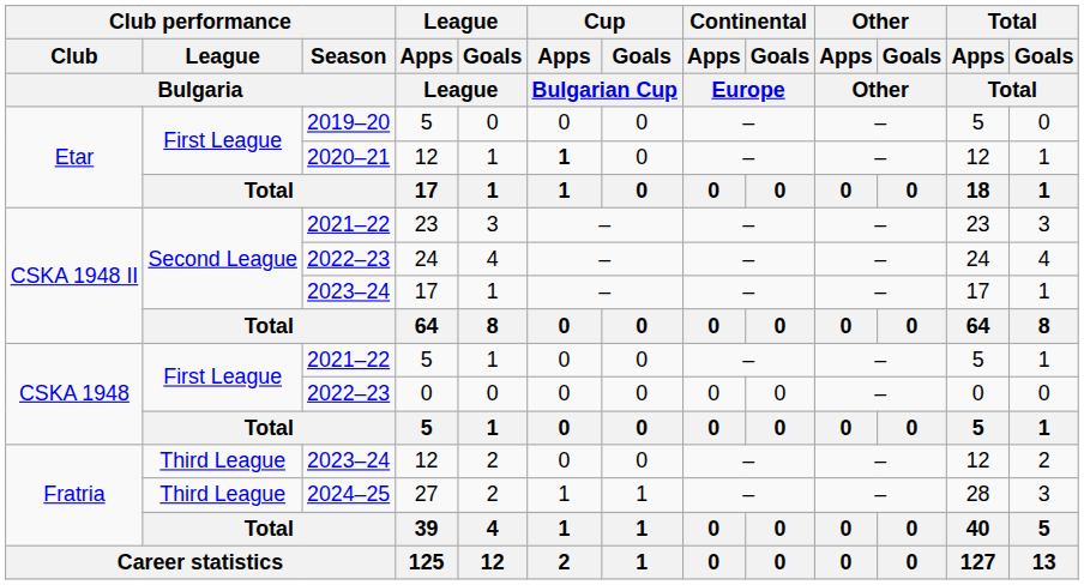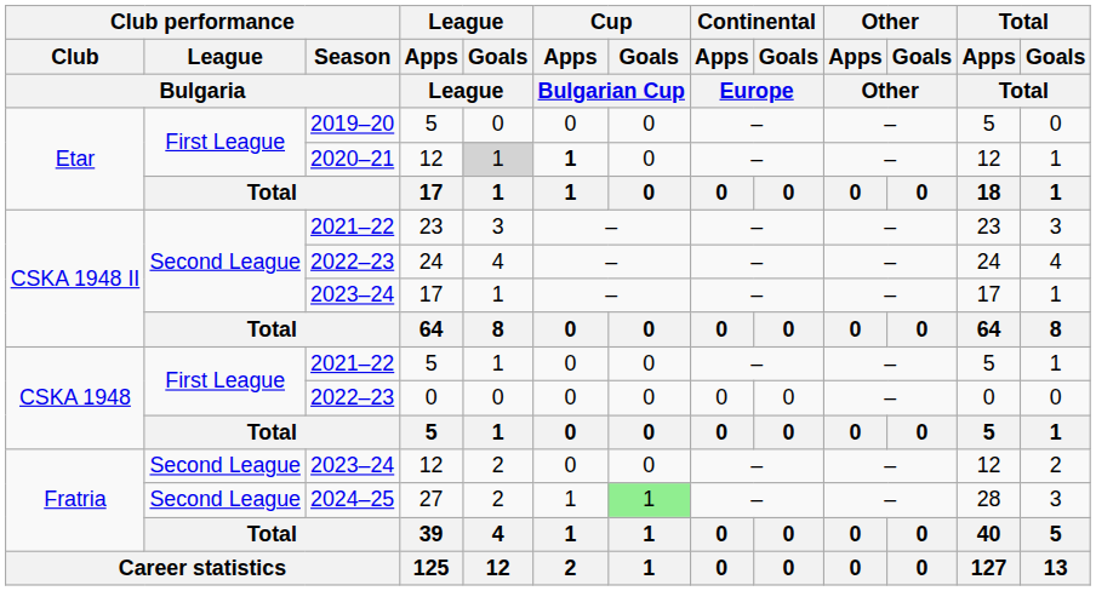 <table class="wikitable" style="text-align: center">
 <tr>
 <th colspan="3">Club performance</th>
 <th colspan="2">League</th>
 <th colspan="2">Cup</th>
 <th colspan="2">Continental</th>
 <th colspan="2">Other</th>
 <th colspan="3">Total</th>
 </tr>
 <tr>
 <th>Club</th>
 <th>League</th>
 <th>Season</th>
 <th>Apps</th>
 <th>Goals</th>
 <th>Apps</th>
 <th>Goals</th>
 <th>Apps</th>
 <th>Goals</th>
 <th>Apps</th>
 <th>Goals</th>
 <th>Apps</th>
 <th>Goals</th>
 </tr>
 <tr>
 <th colspan="3">Bulgaria</th>
 <th colspan="2">League</th>
 <th colspan="2"><a href='#'>Bulgarian Cup</a></th>
 <th colspan="2"><a href='#'>Europe</a></th>
 <th colspan="2">Other</th>
 <th colspan="2">Total</th>
 </tr>
 <tr>
 <td rowspan="3" valign="center"><a href='#'>Etar</a></td>
 <td rowspan="2"><a href='#'>First League</a></td>
 <td><a href='#'>2019–20</a></td>
 <td>5</td>
 <td>0</td>
 <td>0</td>
 <td>0</td>
 <td colspan="2">–</td>
 <td colspan="2">–</td>
 <td>5</td>
 <td>0</td>
 </tr>
 <tr>
 <td><a href='#'>2020–21</a></td>
 <td>12</td>
-<td>1</td>
+<td style="background: lightgrey;">1</td>
 <td><strong>1</strong></td>
 <td>0</td>
 <td colspan="2">–</td>
 <td colspan="2">–</td>
 <td>12</td>
 <td>1</td>
 </tr>
 <tr>
 <th colspan=2>Total</th>
 <th>17</th>
 <th>1</th>
 <th>1</th>
 <th>0</th>
 <th>0</th>
 <th>0</th>
 <th>0</th>
 <th>0</th>
 <th>18</th>
 <th>1</th>
 </tr>
 <tr>
 <td rowspan="4" valign="center"><a href='#'>CSKA 1948 II</a></td>
 <td rowspan="3"><a href='#'>Second League</a></td>
 <td><a href='#'>2021–22</a></td>
 <td>23</td>
 <td>3</td>
 <td colspan="2">–</td>
 <td colspan="2">–</td>
 <td colspan="2">–</td>
 <td>23</td>
 <td>3</td>
 </tr>
 <tr>
 <td><a href='#'>2022–23</a></td>
 <td>24</td>
 <td>4</td>
 <td colspan="2">–</td>
 <td colspan="2">–</td>
 <td colspan="2">–</td>
 <td>24</td>
 <td>4</td>
 </tr>
 <tr>
 <td><a href='#'>2023–24</a></td>
 <td>17</td>
 <td>1</td>
 <td colspan="2">–</td>
 <td colspan="2">–</td>
 <td colspan="2">–</td>
 <td>17</td>
 <td>1</td>
 </tr>
 <tr>
 <th colspan=2>Total</th>
 <th>64</th>
 <th>8</th>
 <th>0</th>
 <th>0</th>
 <th>0</th>
 <th>0</th>
 <th>0</th>
 <th>0</th>
 <th>64</th>
 <th>8</th>
 </tr>
 <tr>
 <td rowspan="3" valign="center"><a href='#'>CSKA 1948</a></td>
 <td rowspan="2"><a href='#'>First League</a></td>
 <td><a href='#'>2021–22</a></td>
 <td>5</td>
 <td>1</td>
 <td>0</td>
 <td>0</td>
 <td colspan="2">–</td>
 <td colspan="2">–</td>
 <td>5</td>
 <td>1</td>
 </tr>
 <tr>
 <td><a href='#'>2022–23</a></td>
 <td>0</td>
 <td>0</td>
 <td>0</td>
 <td>0</td>
 <td>0</td>
 <td>0</td>
 <td colspan="2">–</td>
 <td>0</td>
 <td>0</td>
 </tr>
 <tr>
 <th colspan=2>Total</th>
 <th>5</th>
 <th>1</th>
 <th>0</th>
 <th>0</th>
 <th>0</th>
 <th>0</th>
 <th>0</th>
 <th>0</th>
 <th>5</th>
 <th>1</th>
 </tr>
 <tr>
 <td rowspan="3" valign="center"><a href='#'>Fratria</a></td>
-<td rowspan="1"><a href='#'>Third League</a></td>
+<td rowspan="1"><a href='#'>Second League</a></td>
 <td><a href='#'>2023–24</a></td>
 <td>12</td>
 <td>2</td>
 <td>0</td>
 <td>0</td>
 <td colspan="2">–</td>
 <td colspan="2">–</td>
 <td>12</td>
 <td>2</td>
 </tr>
 <tr>
-<td rowspan="1"><a href='#'>Third League</a></td>
+<td rowspan="1"><a href='#'>Second League</a></td>
 <td><a href='#'>2024–25</a></td>
 <td>27</td>
 <td>2</td>
 <td>1</td>
-<td>1</td>
+<td style="background: lightgreen;">1</td>
 <td colspan="2">–</td>
 <td colspan="2">–</td>
 <td>28</td>
 <td>3</td>
 </tr>
 <tr>
 <th colspan=2>Total</th>
 <th>39</th>
 <th>4</th>
 <th>1</th>
 <th>1</th>
 <th>0</th>
 <th>0</th>
 <th>0</th>
 <th>0</th>
 <th>40</th>
 <th>5</th>
 </tr>
 <tr>
 <th colspan="3">Career statistics</th>
 <th>125</th>
 <th>12</th>
 <th>2</th>
 <th>1</th>
 <th>0</th>
 <th>0</th>
 <th>0</th>
 <th>0</th>
 <th>127</th>
 <th>13</th>
 </tr>
 </table>
